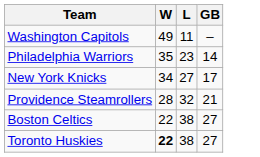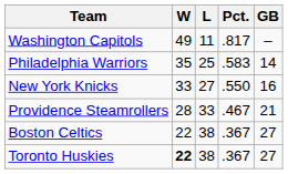 <table class="wikitable" style="text-align: center;">
 <tr>
 <th>Team</th>
 <th>W</th>
 <th>L</th>
+<th>Pct.</th>
 <th>GB</th>
 </tr>
 <tr>
 <td align="left"><a href='#'>Washington Capitols</a></td>
 <td>49</td>
 <td>11</td>
+<td>.817</td>
 <td>–</td>
 </tr>
 <tr>
 <td align="left"><a href='#'>Philadelphia Warriors</a></td>
 <td>35</td>
-<td>23</td>
+<td>25</td>
+<td>.583</td>
 <td>14</td>
 </tr>
 <tr>
 <td align="left"><a href='#'>New York Knicks</a></td>
-<td>34</td>
+<td>33</td>
 <td>27</td>
-<td>17</td>
+<td>.550</td>
+<td>16</td>
 </tr>
 <tr>
 <td align="left"><a href='#'>Providence Steamrollers</a></td>
 <td>28</td>
-<td>32</td>
+<td>33</td>
+<td>.467</td>
 <td>21</td>
 </tr>
 <tr>
 <td align="left"><a href='#'>Boston Celtics</a></td>
 <td>22</td>
 <td>38</td>
+<td>.367</td>
 <td>27</td>
 </tr>
 <tr>
 <td align="left"><a href='#'>Toronto Huskies</a></td>
 <td><strong>22</strong></td>
 <td>38</td>
+<td>.367</td>
 <td>27</td>
 </tr>
 </table>
